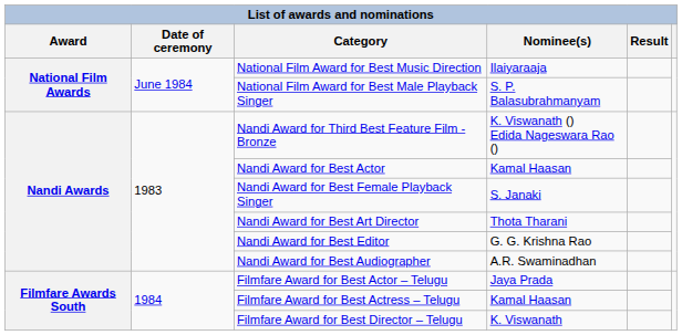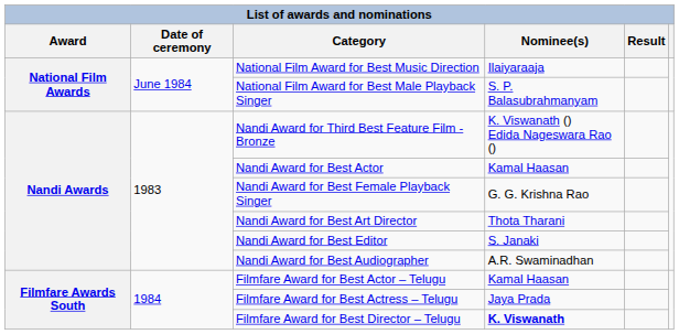 <table class="wikitable plainrowheaders sortable">
 <tr style="background:#ccc; vertical-align:bottom;">
 <th colspan="6" style="background: LightSteelBlue;">List of awards and nominations</th>
 </tr>
 <tr>
 <th scope="col">Award</th>
 <th scope="col">Date of ceremony</th>
 <th scope="col">Category</th>
 <th scope="col">Nominee(s)</th>
 <th scope="col">Result</th>
 <th scope="col" class="unsortable"></th>
 </tr>
 <tr>
 <th scope="row" rowspan="2"><a href='#'>National Film Awards</a></th>
 <td rowspan="2"><a href='#'>June 1984</a></td>
 <td><a href='#'>National Film Award for Best Music Direction</a></td>
 <td><a href='#'>Ilaiyaraaja</a></td>
 <td></td>
 <td style="text-align:center;" rowspan="2"></td>
 </tr>
 <tr>
 <td><a href='#'>National Film Award for Best Male Playback Singer</a></td>
 <td><a href='#'>S. P. Balasubrahmanyam</a></td>
 <td></td>
 </tr>
 <tr>
 <th scope="row" rowspan="6"><a href='#'>Nandi Awards</a></th>
 <td rowspan="6">1983</td>
 <td><a href='#'>Nandi Award for Third Best  Feature Film - Bronze</a></td>
 <td><a href='#'>K. Viswanath</a> ()<br> <a href='#'>Edida Nageswara Rao</a> ()</td>
 <td></td>
 <td style="text-align:center;" rowspan="6"></td>
 </tr>
 <tr>
 <td><a href='#'>Nandi Award for Best Actor</a></td>
 <td><a href='#'>Kamal Haasan</a></td>
 <td></td>
 </tr>
 <tr>
 <td><a href='#'>Nandi Award for Best Female Playback Singer</a></td>
-<td><a href='#'>S. Janaki</a></td>
+<td>G. G. Krishna Rao</td>
 <td></td>
 </tr>
 <tr>
 <td><a href='#'>Nandi Award for Best Art Director</a></td>
 <td><a href='#'>Thota Tharani</a></td>
 <td></td>
 </tr>
 <tr>
 <td><a href='#'>Nandi Award for Best Editor</a></td>
-<td>G. G. Krishna Rao</td>
+<td><a href='#'>S. Janaki</a></td>
 <td></td>
 </tr>
 <tr>
 <td><a href='#'>Nandi Award for Best Audiographer</a></td>
 <td>A.R. Swaminadhan</td>
 <td></td>
 </tr>
 <tr>
 <th scope="row" rowspan="3"><a href='#'>Filmfare Awards South</a></th>
 <td rowspan="3"><a href='#'>1984</a></td>
 <td><a href='#'>Filmfare Award for Best Actor – Telugu</a></td>
-<td><a href='#'>Jaya Prada</a></td>
+<td><a href='#'>Kamal Haasan</a></td>
 <td></td>
 <td style="text-align:center;" rowspan="3"></td>
 </tr>
 <tr>
 <td><a href='#'>Filmfare Award for Best Actress – Telugu</a></td>
-<td><a href='#'>Kamal Haasan</a></td>
+<td><a href='#'>Jaya Prada</a></td>
 <td></td>
 </tr>
 <tr>
 <td><a href='#'>Filmfare Award for Best Director – Telugu</a></td>
-<td><a href='#'>K. Viswanath</a></td>
+<td><strong><a href='#'>K. Viswanath</a></strong></td>
 <td></td>
 </tr>
 </table>
